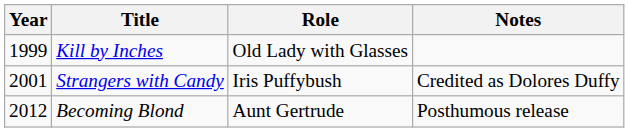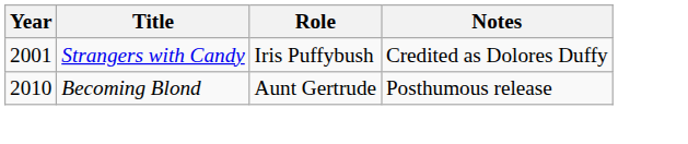 <table class="wikitable sortable">
 <tr>
 <th>Year</th>
 <th>Title</th>
 <th>Role</th>
 <th class="unsortable">Notes</th>
 </tr>
 <tr>
-<td>1999</td>
-<td><em><a href='#'>Kill by Inches</a></em></td>
-<td>Old Lady with Glasses</td>
-<td></td>
-</tr>
-<tr>
 <td>2001</td>
 <td><em><a href='#'>Strangers with Candy</a></em></td>
 <td>Iris Puffybush</td>
 <td>Credited as Dolores Duffy</td>
 </tr>
 <tr>
-<td>2012</td>
+<td>2010</td>
 <td><em>Becoming Blond</em></td>
 <td>Aunt Gertrude</td>
 <td>Posthumous release</td>
 </tr>
 </table>
